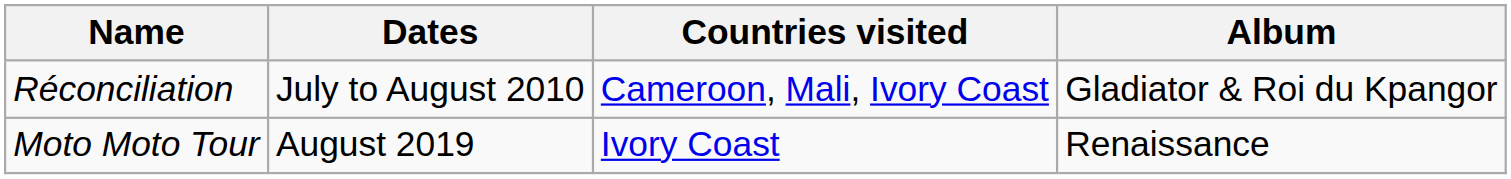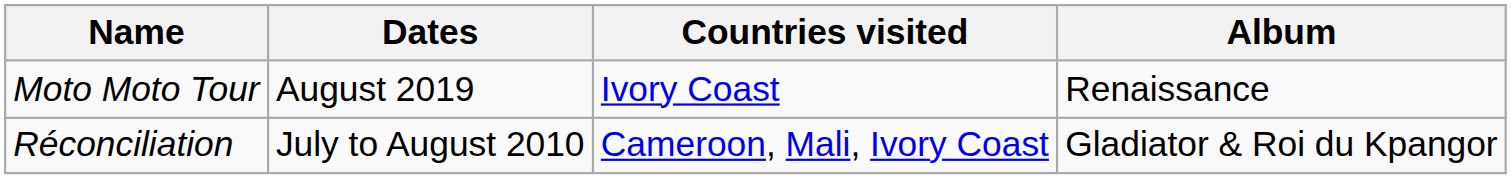 <table class="wikitable">
 <tr>
 <th>Name</th>
 <th>Dates</th>
 <th>Countries visited</th>
 <th>Album</th>
 </tr>
 <tr>
+<td><em>Moto Moto Tour</em></td>
+<td>August 2019</td>
+<td><a href='#'>Ivory Coast</a></td>
+<td>Renaissance</td>
+</tr>
+<tr>
 <td><em>Réconciliation</em></td>
 <td>July to August 2010</td>
 <td><a href='#'>Cameroon</a>, <a href='#'>Mali</a>, <a href='#'>Ivory Coast</a></td>
 <td>Gladiator & Roi du Kpangor</td>
 </tr>
-<tr>
-<td><em>Moto Moto Tour</em></td>
-<td>August 2019</td>
-<td><a href='#'>Ivory Coast</a></td>
-<td>Renaissance</td>
-</tr>
 </table>
